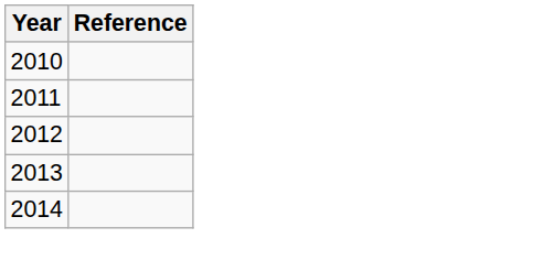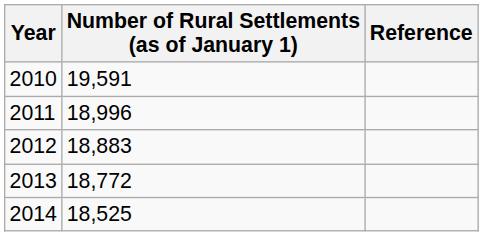 <table class="wikitable">
 <tr>
 <th>Year</th>
+<th>Number of Rural Settlements<br>(as of January 1)</th>
 <th>Reference</th>
 </tr>
 <tr>
 <td>2010</td>
+<td>19,591</td>
 <td></td>
 </tr>
 <tr>
 <td>2011</td>
+<td>18,996</td>
 <td></td>
 </tr>
 <tr>
 <td>2012</td>
+<td>18,883</td>
 <td></td>
 </tr>
 <tr>
 <td>2013</td>
+<td>18,772</td>
 <td></td>
 </tr>
 <tr>
 <td>2014</td>
+<td>18,525</td>
 <td></td>
 </tr>
 </table>
